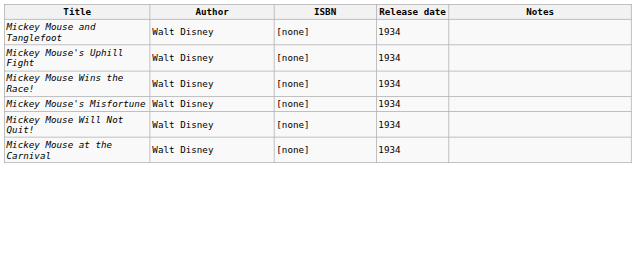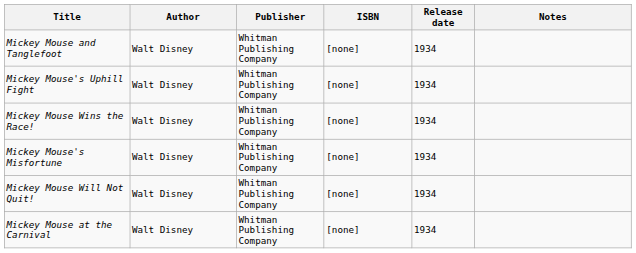 <table class="wikitable" width=100%>
 <tr>
 <th width=20%>Title</th>
 <th width=17%>Author</th>
+<th width=14%>Publisher</th>
 <th width=14%>ISBN</th>
 <th width=10%>Release date</th>
 <th width=25%>Notes</th>
 </tr>
 <tr>
 <td><em>Mickey Mouse and Tanglefoot</em></td>
 <td>Walt Disney</td>
+<td>Whitman Publishing Company</td>
 <td>[none]</td>
 <td>1934</td>
 <td></td>
 </tr>
 <tr>
 <td><em>Mickey Mouse's Uphill Fight</em></td>
 <td>Walt Disney</td>
+<td>Whitman Publishing Company</td>
 <td>[none]</td>
 <td>1934</td>
 <td></td>
 </tr>
 <tr>
 <td><em>Mickey Mouse Wins the Race!</em></td>
 <td>Walt Disney</td>
+<td>Whitman Publishing Company</td>
 <td>[none]</td>
 <td>1934</td>
 <td></td>
 </tr>
 <tr>
 <td><em>Mickey Mouse's Misfortune</em></td>
 <td>Walt Disney</td>
+<td>Whitman Publishing Company</td>
 <td>[none]</td>
 <td>1934</td>
 <td></td>
 </tr>
 <tr>
 <td><em>Mickey Mouse Will Not Quit!</em></td>
 <td>Walt Disney</td>
+<td>Whitman Publishing Company</td>
 <td>[none]</td>
 <td>1934</td>
 <td></td>
 </tr>
 <tr>
 <td><em>Mickey Mouse at the Carnival</em></td>
 <td>Walt Disney</td>
+<td>Whitman Publishing Company</td>
 <td>[none]</td>
 <td>1934</td>
 <td></td>
 </tr>
 </table>
